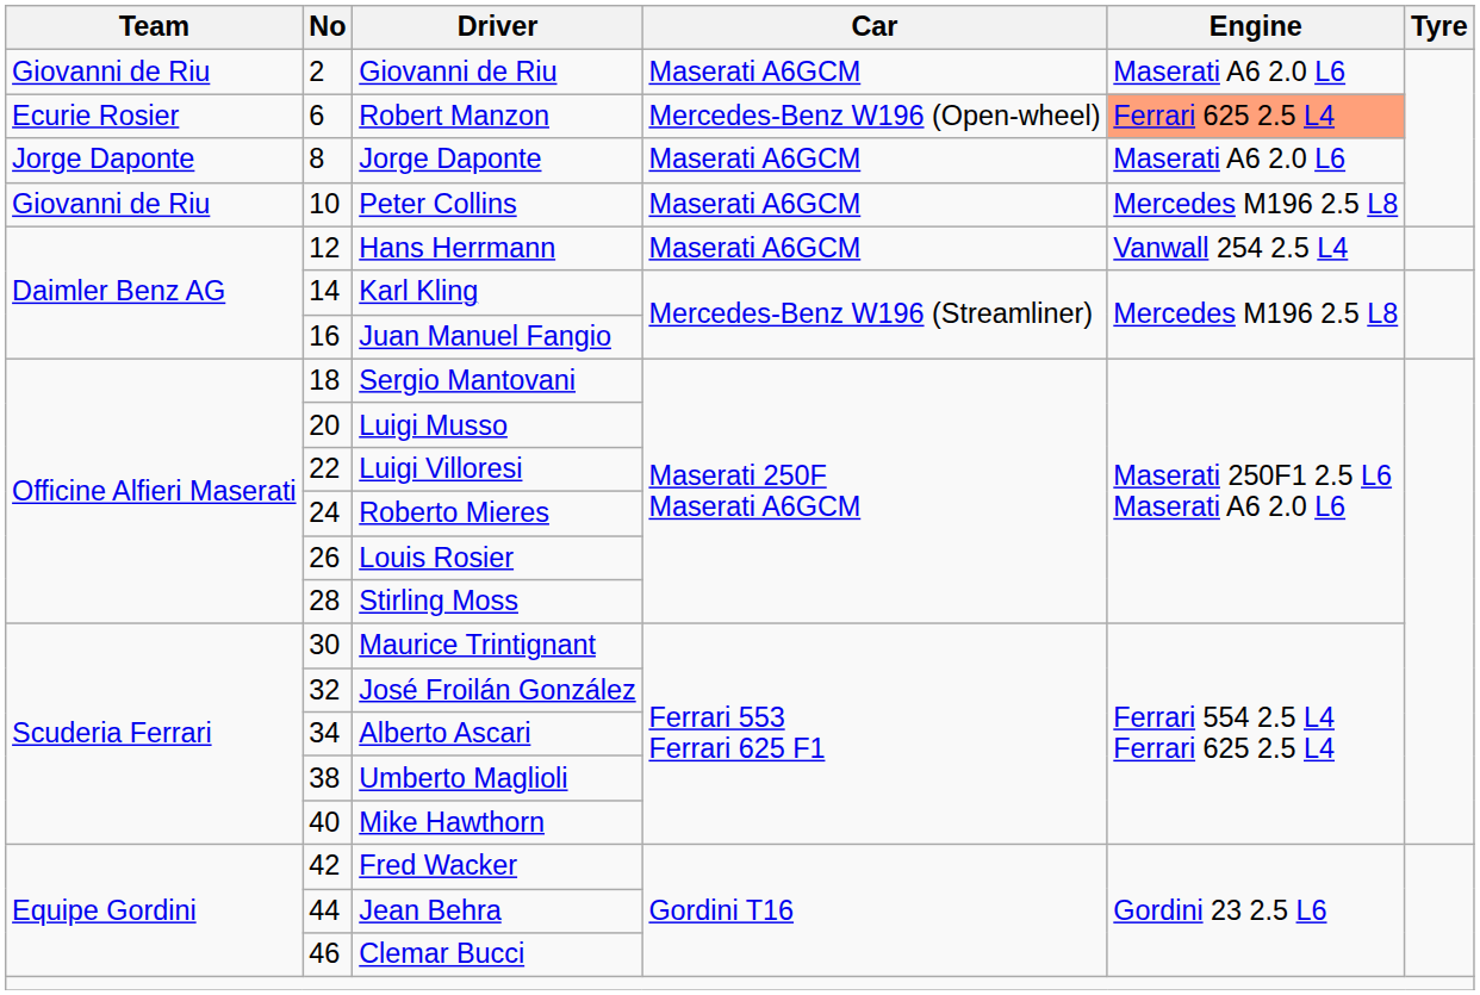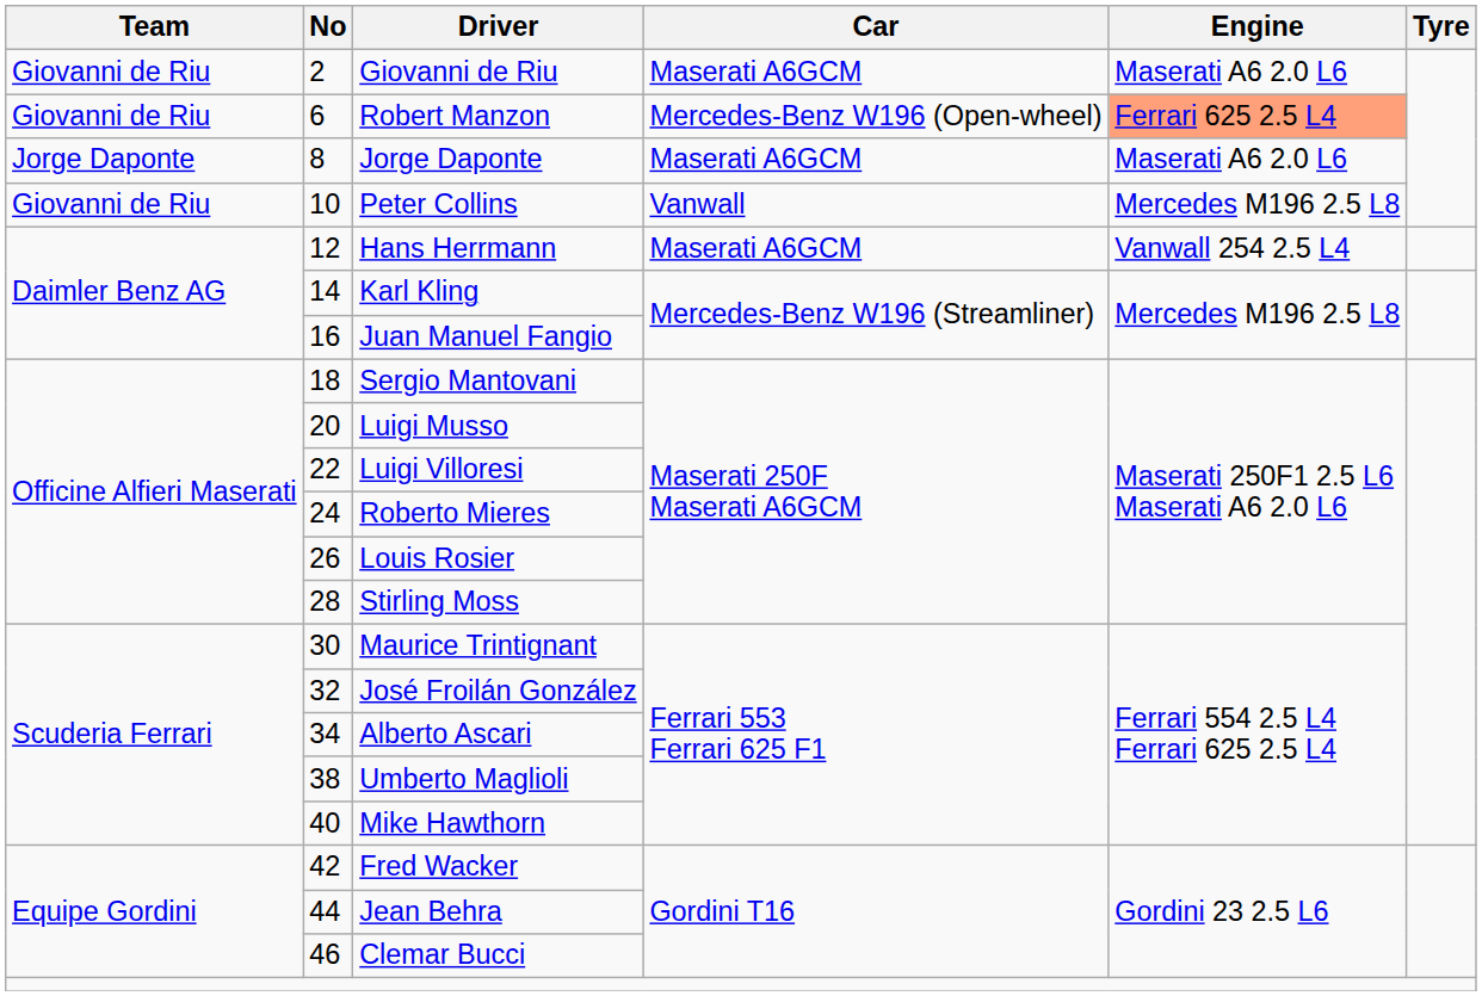 <table class="wikitable">
 <tr>
 <th>Team</th>
 <th>No</th>
 <th>Driver</th>
 <th>Car</th>
 <th>Engine</th>
 <th>Tyre</th>
 </tr>
 <tr>
 <td> <a href='#'>Giovanni de Riu</a></td>
 <td>2</td>
 <td> <a href='#'>Giovanni de Riu</a></td>
 <td><a href='#'>Maserati A6GCM</a></td>
 <td><a href='#'>Maserati</a> A6 2.0 <a href='#'>L6</a></td>
 <td rowspan="4"></td>
 </tr>
 <tr>
-<td> <a href='#'>Ecurie Rosier</a></td>
+<td> <a href='#'>Giovanni de Riu</a></td>
 <td>6</td>
 <td> <a href='#'>Robert Manzon</a></td>
 <td><a href='#'>Mercedes-Benz W196</a> (Open-wheel)</td>
 <td style="background: lightsalmon;"><a href='#'>Ferrari</a> 625 2.5 <a href='#'>L4</a></td>
 </tr>
 <tr>
 <td> <a href='#'>Jorge Daponte</a></td>
 <td>8</td>
 <td> <a href='#'>Jorge Daponte</a></td>
 <td><a href='#'>Maserati A6GCM</a></td>
 <td><a href='#'>Maserati</a> A6 2.0 <a href='#'>L6</a></td>
 </tr>
 <tr>
 <td> <a href='#'>Giovanni de Riu</a></td>
 <td>10</td>
 <td> <a href='#'>Peter Collins</a></td>
-<td><a href='#'>Maserati A6GCM</a></td>
+<td><a href='#'>Vanwall</a></td>
 <td><a href='#'>Mercedes</a> M196 2.5 <a href='#'>L8</a></td>
 </tr>
 <tr>
 <td rowspan="3"> <a href='#'>Daimler Benz AG</a></td>
 <td>12</td>
 <td> <a href='#'>Hans Herrmann</a></td>
 <td><a href='#'>Maserati A6GCM</a></td>
 <td><a href='#'>Vanwall</a> 254 2.5 <a href='#'>L4</a></td>
 <td></td>
 </tr>
 <tr>
 <td>14</td>
 <td> <a href='#'>Karl Kling</a></td>
 <td rowspan="2"><a href='#'>Mercedes-Benz W196</a> (Streamliner)</td>
 <td rowspan="2"><a href='#'>Mercedes</a> M196 2.5 <a href='#'>L8</a></td>
 <td rowspan="2"></td>
 </tr>
 <tr>
 <td>16</td>
 <td> <a href='#'>Juan Manuel Fangio</a></td>
 </tr>
 <tr>
 <td rowspan="6"> <a href='#'>Officine Alfieri Maserati</a></td>
 <td>18</td>
 <td> <a href='#'>Sergio Mantovani</a></td>
 <td rowspan="6"><a href='#'>Maserati 250F</a><br><a href='#'>Maserati A6GCM</a></td>
 <td rowspan="6"><a href='#'>Maserati</a> 250F1 2.5 <a href='#'>L6</a><br><a href='#'>Maserati</a> A6 2.0 <a href='#'>L6</a></td>
 <td rowspan="11"></td>
 </tr>
 <tr>
 <td>20</td>
 <td> <a href='#'>Luigi Musso</a></td>
 </tr>
 <tr>
 <td>22</td>
 <td> <a href='#'>Luigi Villoresi</a></td>
 </tr>
 <tr>
 <td>24</td>
 <td> <a href='#'>Roberto Mieres</a></td>
 </tr>
 <tr>
 <td>26</td>
 <td> <a href='#'>Louis Rosier</a></td>
 </tr>
 <tr>
 <td>28</td>
 <td> <a href='#'>Stirling Moss</a></td>
 </tr>
 <tr>
 <td rowspan="5"> <a href='#'>Scuderia Ferrari</a></td>
 <td>30</td>
 <td> <a href='#'>Maurice Trintignant</a></td>
 <td rowspan="5"><a href='#'>Ferrari 553</a><br><a href='#'>Ferrari 625 F1</a></td>
 <td rowspan="5"><a href='#'>Ferrari</a> 554 2.5 <a href='#'>L4</a><br><a href='#'>Ferrari</a> 625 2.5 <a href='#'>L4</a></td>
 </tr>
 <tr>
 <td>32</td>
 <td> <a href='#'>José Froilán González</a></td>
 </tr>
 <tr>
 <td>34</td>
 <td> <a href='#'>Alberto Ascari</a></td>
 </tr>
 <tr>
 <td>38</td>
 <td> <a href='#'>Umberto Maglioli</a></td>
 </tr>
 <tr>
 <td>40</td>
 <td> <a href='#'>Mike Hawthorn</a></td>
 </tr>
 <tr>
 <td rowspan="3"> <a href='#'>Equipe Gordini</a></td>
 <td>42</td>
 <td> <a href='#'>Fred Wacker</a></td>
 <td rowspan="3"><a href='#'>Gordini T16</a></td>
 <td rowspan="3"><a href='#'>Gordini</a> 23 2.5 <a href='#'>L6</a></td>
 <td rowspan="3"></td>
 </tr>
 <tr>
 <td>44</td>
 <td> <a href='#'>Jean Behra</a></td>
 </tr>
 <tr>
 <td>46</td>
 <td> <a href='#'>Clemar Bucci</a></td>
 </tr>
 <tr>
 <td colspan=6></td>
 </tr>
 </table>
